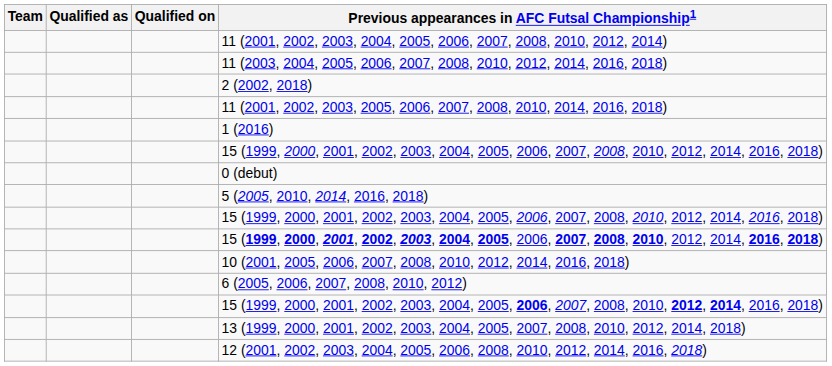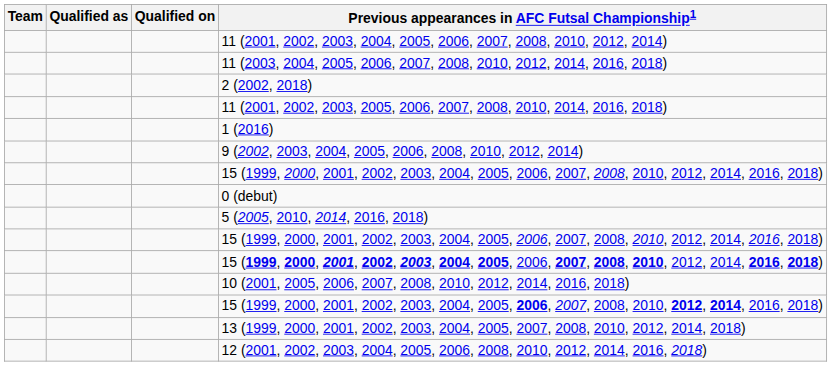 <table class="wikitable sortable">
 <tr>
 <th>Team</th>
 <th>Qualified as</th>
 <th>Qualified on</th>
 <th data-sort-type="number">Previous appearances in <a href='#'>AFC Futsal Championship</a><sup><strong><a href='#'>1</a></strong></sup></th>
 </tr>
 <tr>
 <td></td>
 <td></td>
 <td></td>
 <td>11 (<a href='#'>2001</a>, <a href='#'>2002</a>, <a href='#'>2003</a>, <a href='#'>2004</a>, <a href='#'>2005</a>, <a href='#'>2006</a>, <a href='#'>2007</a>, <a href='#'>2008</a>, <a href='#'>2010</a>, <a href='#'>2012</a>, <a href='#'>2014</a>)</td>
 </tr>
 <tr>
 <td></td>
 <td></td>
 <td></td>
 <td>11 (<a href='#'>2003</a>, <a href='#'>2004</a>, <a href='#'>2005</a>, <a href='#'>2006</a>, <a href='#'>2007</a>, <a href='#'>2008</a>, <a href='#'>2010</a>, <a href='#'>2012</a>, <a href='#'>2014</a>, <a href='#'>2016</a>, <a href='#'>2018</a>)</td>
 </tr>
 <tr>
 <td></td>
 <td></td>
 <td></td>
 <td>2 (<a href='#'>2002</a>, <a href='#'>2018</a>)</td>
 </tr>
 <tr>
 <td></td>
 <td></td>
 <td></td>
 <td>11 (<a href='#'>2001</a>, <a href='#'>2002</a>, <a href='#'>2003</a>, <a href='#'>2005</a>, <a href='#'>2006</a>, <a href='#'>2007</a>, <a href='#'>2008</a>, <a href='#'>2010</a>, <a href='#'>2014</a>, <a href='#'>2016</a>, <a href='#'>2018</a>)</td>
 </tr>
 <tr>
 <td></td>
 <td></td>
 <td></td>
 <td>1 (<a href='#'>2016</a>)</td>
 </tr>
 <tr>
 <td></td>
 <td></td>
 <td></td>
+<td>9 (<em><a href='#'>2002</a></em>, <a href='#'>2003</a>, <a href='#'>2004</a>, <a href='#'>2005</a>, <a href='#'>2006</a>, <a href='#'>2008</a>, <a href='#'>2010</a>, <a href='#'>2012</a>, <a href='#'>2014</a>)</td>
+</tr>
+<tr>
+<td></td>
+<td></td>
+<td></td>
 <td>15 (<a href='#'>1999</a>, <em><a href='#'>2000</a></em>, <a href='#'>2001</a>, <a href='#'>2002</a>, <a href='#'>2003</a>, <a href='#'>2004</a>, <a href='#'>2005</a>, <a href='#'>2006</a>, <a href='#'>2007</a>, <em><a href='#'>2008</a></em>, <a href='#'>2010</a>, <a href='#'>2012</a>, <a href='#'>2014</a>, <a href='#'>2016</a>, <a href='#'>2018</a>)</td>
 </tr>
 <tr>
 <td></td>
 <td></td>
 <td></td>
 <td>0 (debut)</td>
 </tr>
 <tr>
 <td></td>
 <td></td>
 <td></td>
 <td>5 (<em><a href='#'>2005</a></em>, <a href='#'>2010</a>, <em><a href='#'>2014</a></em>, <a href='#'>2016</a>, <a href='#'>2018</a>)</td>
 </tr>
 <tr>
 <td></td>
 <td></td>
 <td></td>
 <td>15 (<a href='#'>1999</a>, <a href='#'>2000</a>, <a href='#'>2001</a>, <a href='#'>2002</a>, <a href='#'>2003</a>, <a href='#'>2004</a>, <a href='#'>2005</a>, <em><a href='#'>2006</a></em>, <a href='#'>2007</a>, <a href='#'>2008</a>, <em><a href='#'>2010</a></em>, <a href='#'>2012</a>, <a href='#'>2014</a>, <em><a href='#'>2016</a></em>, <a href='#'>2018</a>)</td>
 </tr>
 <tr>
 <td></td>
 <td></td>
 <td></td>
 <td>15 (<strong><a href='#'>1999</a></strong>, <strong><a href='#'>2000</a></strong>, <strong><em><a href='#'>2001</a></em></strong>, <strong><a href='#'>2002</a></strong>, <strong><em><a href='#'>2003</a></em></strong>, <strong><a href='#'>2004</a></strong>, <strong><a href='#'>2005</a></strong>, <a href='#'>2006</a>, <strong><a href='#'>2007</a></strong>, <strong><a href='#'>2008</a></strong>, <strong><a href='#'>2010</a></strong>, <a href='#'>2012</a>, <a href='#'>2014</a>, <strong><a href='#'>2016</a></strong>, <strong><a href='#'>2018</a></strong>)</td>
 </tr>
 <tr>
 <td></td>
 <td></td>
 <td></td>
 <td>10 (<a href='#'>2001</a>, <a href='#'>2005</a>, <a href='#'>2006</a>, <a href='#'>2007</a>, <a href='#'>2008</a>, <a href='#'>2010</a>, <a href='#'>2012</a>, <a href='#'>2014</a>, <a href='#'>2016</a>, <a href='#'>2018</a>)</td>
 </tr>
 <tr>
 <td></td>
 <td></td>
 <td></td>
-<td>6 (<a href='#'>2005</a>, <a href='#'>2006</a>, <a href='#'>2007</a>, <a href='#'>2008</a>, <a href='#'>2010</a>, <a href='#'>2012</a>)</td>
-</tr>
-<tr>
-<td></td>
-<td></td>
-<td></td>
 <td>15 (<a href='#'>1999</a>, <a href='#'>2000</a>, <a href='#'>2001</a>, <a href='#'>2002</a>, <a href='#'>2003</a>, <a href='#'>2004</a>, <a href='#'>2005</a>, <strong><a href='#'>2006</a></strong>, <em><a href='#'>2007</a></em>, <a href='#'>2008</a>, <a href='#'>2010</a>, <strong><a href='#'>2012</a></strong>, <strong><a href='#'>2014</a></strong>, <a href='#'>2016</a>, <a href='#'>2018</a>)</td>
 </tr>
 <tr>
 <td></td>
 <td></td>
 <td></td>
 <td>13 (<a href='#'>1999</a>, <a href='#'>2000</a>, <a href='#'>2001</a>, <a href='#'>2002</a>, <a href='#'>2003</a>, <a href='#'>2004</a>, <a href='#'>2005</a>, <a href='#'>2007</a>, <a href='#'>2008</a>, <a href='#'>2010</a>, <a href='#'>2012</a>, <a href='#'>2014</a>, <a href='#'>2018</a>)</td>
 </tr>
 <tr>
 <td></td>
 <td></td>
 <td></td>
 <td>12 (<a href='#'>2001</a>, <a href='#'>2002</a>, <a href='#'>2003</a>, <a href='#'>2004</a>, <a href='#'>2005</a>, <a href='#'>2006</a>, <a href='#'>2008</a>, <a href='#'>2010</a>, <a href='#'>2012</a>, <a href='#'>2014</a>, <a href='#'>2016</a>, <em><a href='#'>2018</a></em>)</td>
 </tr>
 </table>
